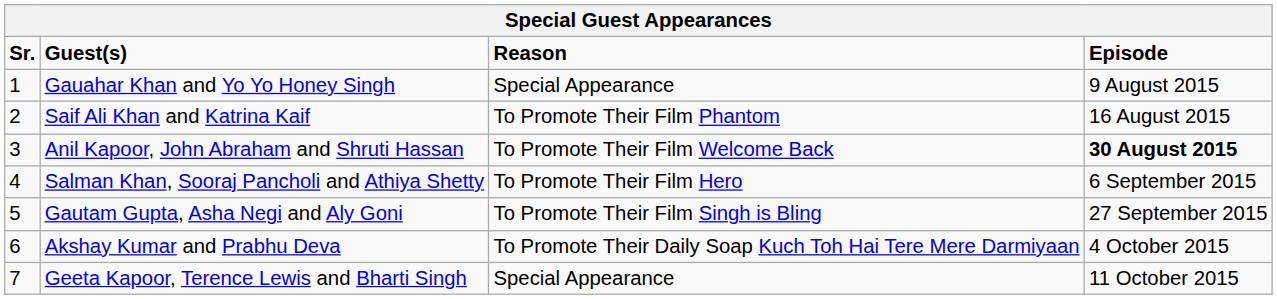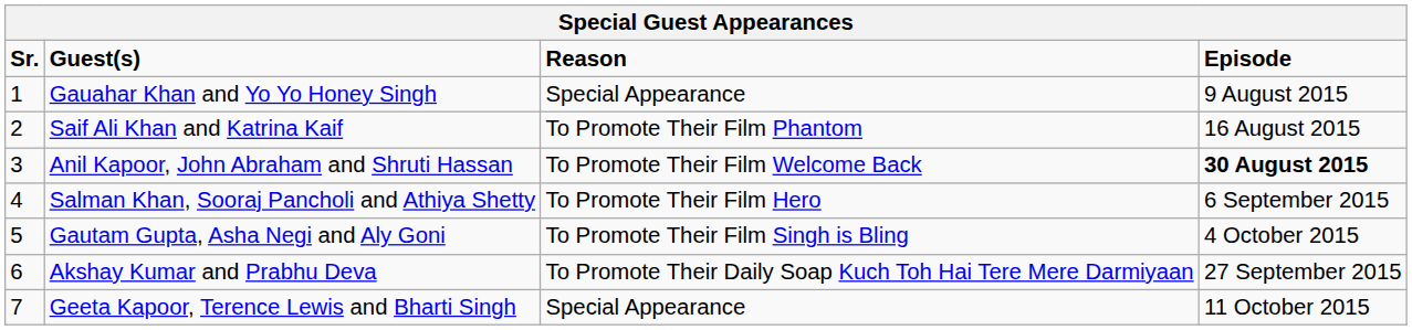 <table class="wikitable style=width: 100%;">
 <tr>
 <th colspan=7>Special Guest Appearances</th>
 </tr>
 <tr>
 <td><strong>Sr.</strong></td>
 <td><strong>Guest(s)</strong></td>
 <td><strong>Reason</strong></td>
 <td><strong>Episode</strong></td>
 </tr>
 <tr>
 <td>1</td>
 <td><a href='#'>Gauahar Khan</a> and <a href='#'>Yo Yo Honey Singh</a></td>
 <td>Special Appearance</td>
 <td>9 August 2015</td>
 </tr>
 <tr>
 <td>2</td>
 <td><a href='#'>Saif Ali Khan</a> and <a href='#'>Katrina Kaif</a></td>
 <td>To Promote Their Film <a href='#'>Phantom</a></td>
 <td>16 August 2015</td>
 </tr>
 <tr>
 <td>3</td>
 <td><a href='#'>Anil Kapoor</a>, <a href='#'>John Abraham</a> and <a href='#'>Shruti Hassan</a></td>
 <td>To Promote Their Film <a href='#'>Welcome Back</a></td>
 <td><strong>30 August 2015</strong></td>
 </tr>
 <tr>
 <td>4</td>
 <td><a href='#'>Salman Khan</a>, <a href='#'>Sooraj Pancholi</a> and <a href='#'>Athiya Shetty</a></td>
 <td>To Promote Their Film <a href='#'>Hero</a></td>
 <td>6 September 2015</td>
 </tr>
 <tr>
 <td>5</td>
 <td><a href='#'>Gautam Gupta</a>, <a href='#'>Asha Negi</a> and <a href='#'>Aly Goni</a></td>
 <td>To Promote Their Film <a href='#'>Singh is Bling</a></td>
-<td>27 September 2015</td>
+<td>4 October 2015</td>
 </tr>
 <tr>
 <td>6</td>
 <td><a href='#'>Akshay Kumar</a> and <a href='#'>Prabhu Deva</a></td>
 <td>To Promote Their Daily Soap <a href='#'>Kuch Toh Hai Tere Mere Darmiyaan</a></td>
-<td>4 October 2015</td>
+<td>27 September 2015</td>
 </tr>
 <tr>
 <td>7</td>
 <td><a href='#'>Geeta Kapoor</a>, <a href='#'>Terence Lewis</a> and <a href='#'>Bharti Singh</a></td>
 <td>Special Appearance</td>
 <td>11 October 2015</td>
 </tr>
 </table>
